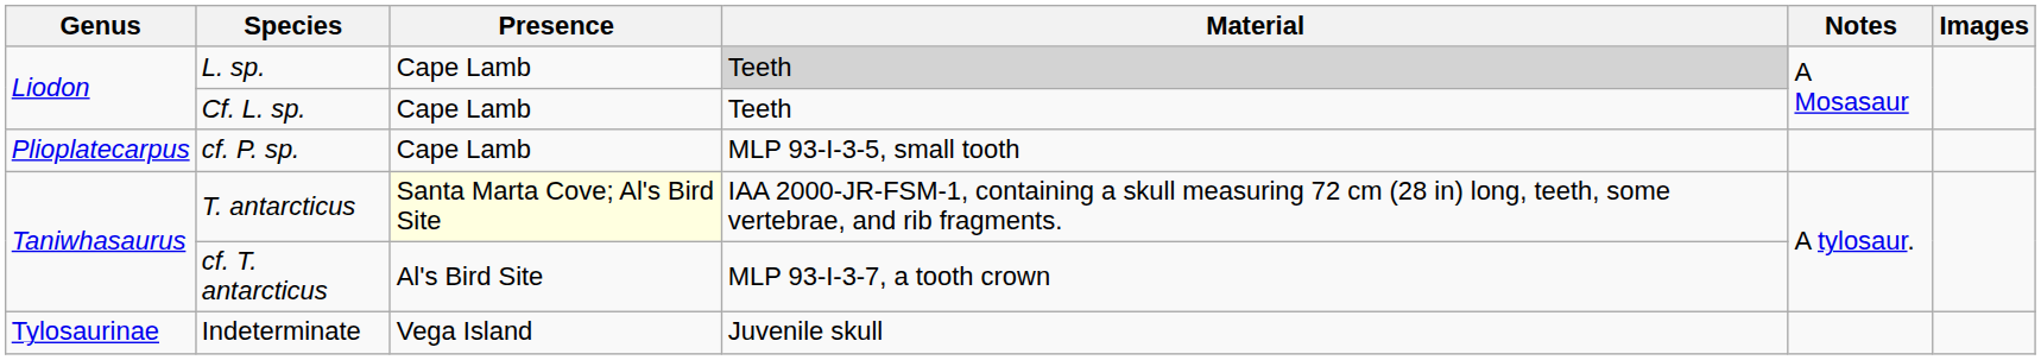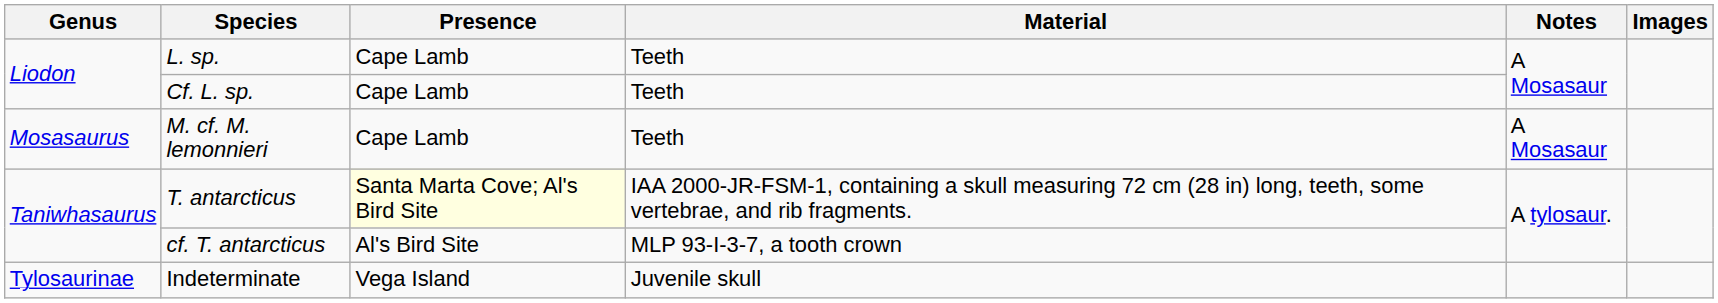 <table class="wikitable">
 <tr>
 <th>Genus</th>
 <th>Species</th>
 <th>Presence</th>
 <th>Material</th>
 <th>Notes</th>
 <th>Images</th>
 </tr>
 <tr>
 <td rowspan="2"><em><a href='#'>Liodon</a></em></td>
 <td><em>L. sp.</em></td>
 <td>Cape Lamb</td>
-<td style="background: lightgrey;">Teeth</td>
+<td>Teeth</td>
 <td rowspan="2">A <a href='#'>Mosasaur</a></td>
 <td rowspan="2"></td>
 </tr>
 <tr>
 <td><em>Cf. L. sp.</em></td>
 <td>Cape Lamb</td>
 <td>Teeth</td>
 </tr>
 <tr>
-<td><em><a href='#'>Plioplatecarpus</a></em></td>
-<td><em>cf. P. sp.</em></td>
+<td><em><a href='#'>Mosasaurus</a></em></td>
+<td><em>M. cf. M. lemonnieri</em></td>
 <td>Cape Lamb</td>
-<td>MLP 93-I-3-5, small tooth</td>
-<td></td>
+<td>Teeth</td>
+<td>A <a href='#'>Mosasaur</a></td>
 <td></td>
 </tr>
 <tr>
 <td rowspan="2"><em><a href='#'>Taniwhasaurus</a></em></td>
 <td><em>T. antarcticus</em></td>
 <td style="background: lightyellow;">Santa Marta Cove; Al's Bird Site</td>
 <td>IAA 2000-JR-FSM-1, containing a skull measuring 72 cm (28 in) long, teeth, some vertebrae, and rib fragments.</td>
 <td rowspan="2">A <a href='#'>tylosaur</a>.</td>
 <td rowspan="2"></td>
 </tr>
 <tr>
 <td valign="top"><em>cf. T. antarcticus</em></td>
 <td>Al's Bird Site</td>
 <td>MLP 93-I-3-7, a tooth crown</td>
 </tr>
 <tr>
 <td><a href='#'>Tylosaurinae</a></td>
 <td>Indeterminate</td>
 <td>Vega Island</td>
 <td>Juvenile skull</td>
 <td></td>
 <td></td>
 </tr>
 </table>
